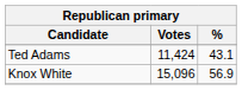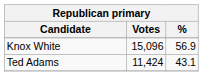 <table class="wikitable" align="left" style="margin: 1em 1em 1em 0; font-size: 95%;">
 <tr>
 <th colspan="3">Republican primary</th>
 </tr>
 <tr>
 <th colspan="1" style="width: 170px">Candidate</th>
 <th style="width: 50px">Votes</th>
 <th style="width: 40px">%</th>
 </tr>
 <tr>
 </tr>
 <tr>
+<td>Knox White</td>
+<td align="right">15,096</td>
+<td align="right">56.9</td>
+</tr>
+<tr>
 <td>Ted Adams</td>
 <td align="right">11,424</td>
 <td align="right">43.1</td>
 </tr>
 <tr>
-<td>Knox White</td>
-<td align="right">15,096</td>
-<td align="right">56.9</td>
-</tr>
-<tr>
 </tr>
 </table>
